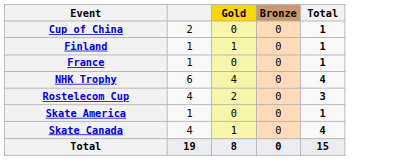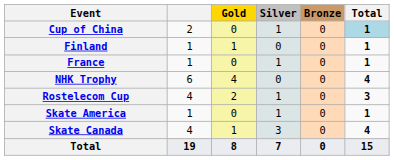 <table class="wikitable sortable plainrowheaders" style="text-align:center;">
 <tr>
 <th scope=col width=200px>Event</th>
 <th scope=col width=50px></th>
 <th scope=col width=50px style="background-color:gold;">Gold</th>
+<th scope=col width=50px style="background-color:silver;">Silver</th>
 <th scope=col width=50px style="background-color:#C96;">Bronze</th>
 <th scope=col width=50px>Total</th>
 </tr>
 <tr>
 <th scope=row> <a href='#'>Cup of China</a></th>
 <td>2</td>
 <td bgcolor=#F7F6A8>0</td>
+<td bgcolor=#DCE5E5>1</td>
 <td bgcolor=#FFDAB9>0</td>
-<td><strong>1</strong></td>
+<td style="background: lightblue;"><strong>1</strong></td>
 </tr>
 <tr>
 <th scope=row> <a href='#'>Finland</a></th>
 <td>1</td>
 <td bgcolor=#F7F6A8>1</td>
+<td bgcolor=#DCE5E5>0</td>
 <td bgcolor=#FFDAB9>0</td>
 <td><strong>1</strong></td>
 </tr>
 <tr>
 <th scope=row> <a href='#'>France</a></th>
 <td>1</td>
 <td bgcolor=#F7F6A8>0</td>
+<td bgcolor=#DCE5E5>1</td>
 <td bgcolor=#FFDAB9>0</td>
 <td><strong>1</strong></td>
 </tr>
 <tr>
 <th scope=row> <a href='#'>NHK Trophy</a></th>
 <td>6</td>
 <td bgcolor=#F7F6A8>4</td>
+<td bgcolor=#DCE5E5>0</td>
 <td bgcolor=#FFDAB9>0</td>
 <td><strong>4</strong></td>
 </tr>
 <tr>
 <th scope=row> <a href='#'>Rostelecom Cup</a></th>
 <td>4</td>
 <td bgcolor=#F7F6A8>2</td>
+<td bgcolor=#DCE5E5>1</td>
 <td bgcolor=#FFDAB9>0</td>
 <td><strong>3</strong></td>
 </tr>
 <tr>
 <th scope=row> <a href='#'>Skate America</a></th>
 <td>1</td>
 <td bgcolor=#F7F6A8>0</td>
+<td bgcolor=#DCE5E5>1</td>
 <td bgcolor=#FFDAB9>0</td>
 <td><strong>1</strong></td>
 </tr>
 <tr>
 <th scope=row> <a href='#'>Skate Canada</a></th>
 <td>4</td>
 <td bgcolor=#F7F6A8>1</td>
+<td bgcolor=#DCE5E5>3</td>
 <td bgcolor=#FFDAB9>0</td>
 <td><strong>4</strong></td>
 </tr>
 <tr style="background:#EAECF0; font-weight:bold;">
 <th scope=row><strong>Total</strong></th>
 <td>19</td>
 <td>8</td>
+<td>7</td>
 <td>0</td>
 <td>15</td>
 </tr>
 </table>
